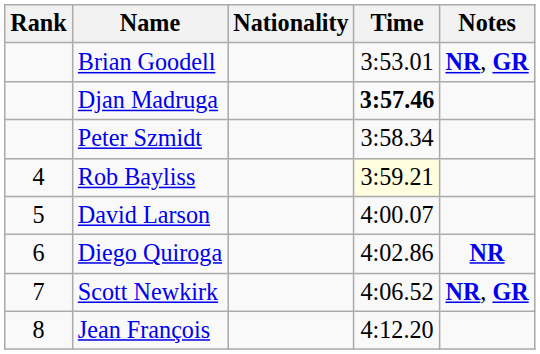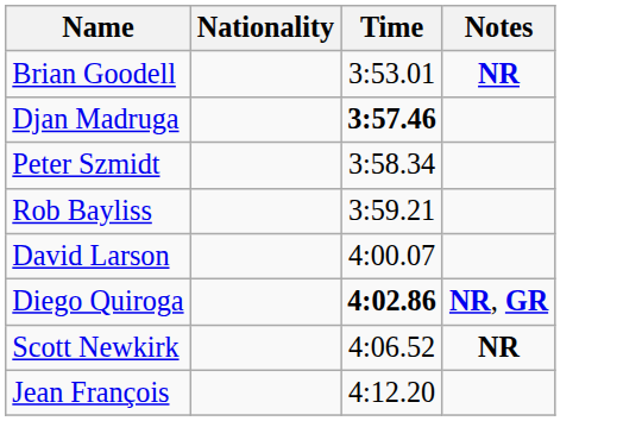 <table class="wikitable sortable" style="text-align:center">
 <tr>
-<th>Rank</th>
 <th>Name</th>
 <th>Nationality</th>
 <th>Time</th>
 <th>Notes</th>
 </tr>
 <tr>
-<td></td>
 <td align=left><a href='#'>Brian Goodell</a></td>
 <td align=left></td>
 <td>3:53.01</td>
-<td><strong><a href='#'>NR</a></strong>, <strong><a href='#'>GR</a></strong></td>
+<td><strong><a href='#'>NR</a></strong></td>
 </tr>
 <tr>
-<td></td>
 <td align=left><a href='#'>Djan Madruga</a></td>
 <td align=left></td>
 <td><strong>3:57.46</strong></td>
 <td></td>
 </tr>
 <tr>
-<td></td>
 <td align=left><a href='#'>Peter Szmidt</a></td>
 <td align=left></td>
 <td>3:58.34</td>
 <td></td>
 </tr>
 <tr>
-<td>4</td>
 <td align=left><a href='#'>Rob Bayliss</a></td>
 <td align=left></td>
-<td style="background: lightyellow;">3:59.21</td>
+<td>3:59.21</td>
 <td></td>
 </tr>
 <tr>
-<td>5</td>
 <td align=left><a href='#'>David Larson</a></td>
 <td align=left></td>
 <td>4:00.07</td>
 <td></td>
 </tr>
 <tr>
-<td>6</td>
 <td align=left><a href='#'>Diego Quiroga</a></td>
 <td align=left></td>
-<td>4:02.86</td>
-<td><strong><a href='#'>NR</a></strong></td>
+<td><strong>4:02.86</strong></td>
+<td><strong><a href='#'>NR</a></strong>, <strong><a href='#'>GR</a></strong></td>
 </tr>
 <tr>
-<td>7</td>
 <td align=left><a href='#'>Scott Newkirk</a></td>
 <td align=left></td>
 <td>4:06.52</td>
-<td><strong><a href='#'>NR</a></strong>, <strong><a href='#'>GR</a></strong></td>
+<td><strong>NR</strong></td>
 </tr>
 <tr>
-<td>8</td>
 <td align=left><a href='#'>Jean François</a></td>
 <td align=left></td>
 <td>4:12.20</td>
 <td></td>
 </tr>
 </table>
